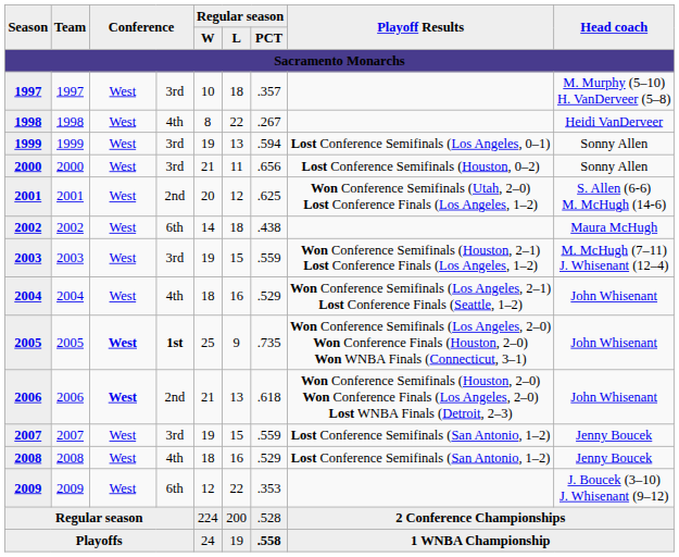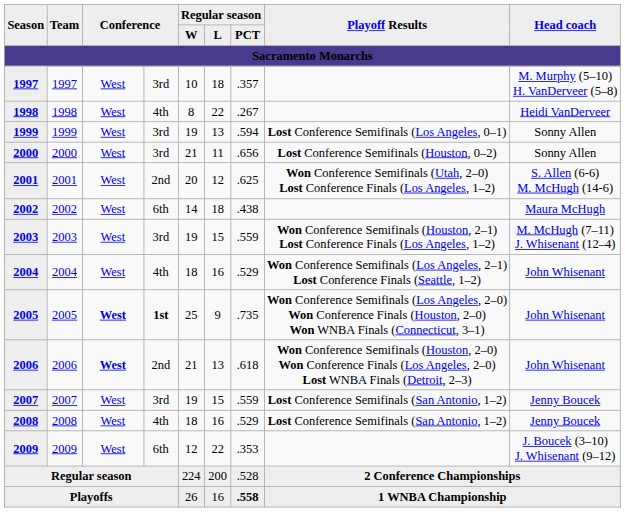 <table class="wikitable" style="font-size:95%; text-align: center; margin:1em auto;">
 <tr>
 <th rowspan="2" style="background:#eee;">Season</th>
 <th rowspan="2" style="background:#eee;">Team</th>
 <th rowspan="2" colspan="2" style="background:#eee;">Conference</th>
 <th colspan="3" style="background:#eee;">Regular season</th>
 <th rowspan="2" style="background:#eee;"><a href='#'>Playoff</a> Results</th>
 <th rowspan="2" style="background:#eee;"><a href='#'>Head coach</a></th>
 </tr>
 <tr>
 <th style="background:#eee;">W</th>
 <th style="background:#eee;">L</th>
 <th style="background:#eee;">PCT</th>
 </tr>
 <tr>
 <td colspan="9" align=center bgcolor="#483B8D"><strong><span>Sacramento Monarchs</span></strong></td>
 </tr>
 <tr align="center">
 <th style="background:#eee;"><a href='#'>1997</a></th>
 <td><a href='#'>1997</a></td>
 <td style="width: 10%"><a href='#'>West</a></td>
 <td>3rd</td>
 <td>10</td>
 <td>18</td>
 <td>.357</td>
 <td></td>
 <td><a href='#'>M. Murphy</a> (5–10)<br><a href='#'>H. VanDerveer</a> (5–8)</td>
 </tr>
 <tr align="center">
 <th style="background:#eee;"><a href='#'>1998</a></th>
 <td><a href='#'>1998</a></td>
 <td style="width: 10%"><a href='#'>West</a></td>
 <td>4th</td>
 <td>8</td>
 <td>22</td>
 <td>.267</td>
 <td></td>
 <td><a href='#'>Heidi VanDerveer</a></td>
 </tr>
 <tr align="center">
 <th style="background:#eee;"><a href='#'>1999</a></th>
 <td><a href='#'>1999</a></td>
 <td style="width: 10%"><a href='#'>West</a></td>
 <td>3rd</td>
 <td>19</td>
 <td>13</td>
 <td>.594</td>
 <td><strong>Lost</strong> Conference Semifinals (<a href='#'>Los Angeles</a>, 0–1)</td>
 <td>Sonny Allen</td>
 </tr>
 <tr align="center">
 <th style="background:#eee;"><a href='#'>2000</a></th>
 <td><a href='#'>2000</a></td>
 <td style="width: 10%"><a href='#'>West</a></td>
 <td>3rd</td>
 <td>21</td>
 <td>11</td>
 <td>.656</td>
 <td><strong>Lost</strong> Conference Semifinals (<a href='#'>Houston</a>, 0–2)</td>
 <td>Sonny Allen</td>
 </tr>
 <tr align="center">
 <th style="background:#eee;"><a href='#'>2001</a></th>
 <td><a href='#'>2001</a></td>
 <td style="width: 10%"><a href='#'>West</a></td>
 <td>2nd</td>
 <td>20</td>
 <td>12</td>
 <td>.625</td>
 <td><strong>Won</strong> Conference Semifinals (<a href='#'>Utah</a>, 2–0)<br> <strong>Lost</strong> Conference Finals (<a href='#'>Los Angeles</a>, 1–2)</td>
 <td><a href='#'>S. Allen</a> (6-6)<br><a href='#'>M. McHugh</a> (14-6)</td>
 </tr>
 <tr align="center">
 <th style="background:#eee;"><a href='#'>2002</a></th>
 <td><a href='#'>2002</a></td>
 <td style="width: 10%"><a href='#'>West</a></td>
 <td>6th</td>
 <td>14</td>
 <td>18</td>
 <td>.438</td>
 <td></td>
 <td><a href='#'>Maura McHugh</a></td>
 </tr>
 <tr align="center">
 <th style="background:#eee;"><a href='#'>2003</a></th>
 <td><a href='#'>2003</a></td>
 <td style="width: 10%"><a href='#'>West</a></td>
 <td>3rd</td>
 <td>19</td>
 <td>15</td>
 <td>.559</td>
 <td><strong>Won</strong> Conference Semifinals (<a href='#'>Houston</a>, 2–1)<br> <strong>Lost</strong> Conference Finals (<a href='#'>Los Angeles</a>, 1–2)</td>
 <td><a href='#'>M. McHugh</a> (7–11)<br><a href='#'>J. Whisenant</a> (12–4)</td>
 </tr>
 <tr align="center">
 <th style="background:#eee;"><a href='#'>2004</a></th>
 <td><a href='#'>2004</a></td>
 <td style="width: 10%"><a href='#'>West</a></td>
 <td>4th</td>
 <td>18</td>
 <td>16</td>
 <td>.529</td>
 <td><strong>Won</strong> Conference Semifinals (<a href='#'>Los Angeles</a>, 2–1)<br><strong>Lost</strong> Conference Finals (<a href='#'>Seattle</a>, 1–2)</td>
 <td><a href='#'>John Whisenant</a></td>
 </tr>
 <tr align="center">
 <th style="background:#eee;"><a href='#'>2005</a></th>
 <td><a href='#'>2005</a></td>
 <td style="width: 10%"><strong><a href='#'>West</a></strong></td>
 <td><strong>1st</strong></td>
 <td>25</td>
 <td>9</td>
 <td>.735</td>
 <td><strong>Won</strong> Conference Semifinals (<a href='#'>Los Angeles</a>, 2–0)<br><strong>Won</strong> Conference Finals (<a href='#'>Houston</a>, 2–0)<br><strong>Won</strong> WNBA Finals (<a href='#'>Connecticut</a>, 3–1)</td>
 <td><a href='#'>John Whisenant</a></td>
 </tr>
 <tr align="center">
 <th style="background:#eee;"><a href='#'>2006</a></th>
 <td><a href='#'>2006</a></td>
 <td style="width: 10%"><strong><a href='#'>West</a></strong></td>
 <td>2nd</td>
 <td>21</td>
 <td>13</td>
 <td>.618</td>
 <td><strong>Won</strong> Conference Semifinals (<a href='#'>Houston</a>, 2–0)<br><strong>Won</strong> Conference Finals (<a href='#'>Los Angeles</a>, 2–0)<br><strong>Lost</strong> WNBA Finals (<a href='#'>Detroit</a>, 2–3)</td>
 <td><a href='#'>John Whisenant</a></td>
 </tr>
 <tr align="center">
 <th style="background:#eee;"><a href='#'>2007</a></th>
 <td><a href='#'>2007</a></td>
 <td style="width: 10%"><a href='#'>West</a></td>
 <td>3rd</td>
 <td>19</td>
 <td>15</td>
 <td>.559</td>
 <td><strong>Lost</strong> Conference Semifinals (<a href='#'>San Antonio</a>, 1–2)</td>
 <td><a href='#'>Jenny Boucek</a></td>
 </tr>
 <tr align="center">
 <th style="background:#eee;"><a href='#'>2008</a></th>
 <td><a href='#'>2008</a></td>
 <td style="width: 10%"><a href='#'>West</a></td>
 <td>4th</td>
 <td>18</td>
 <td>16</td>
 <td>.529</td>
 <td><strong>Lost</strong> Conference Semifinals (<a href='#'>San Antonio</a>, 1–2)</td>
 <td><a href='#'>Jenny Boucek</a></td>
 </tr>
 <tr align="center">
 <th style="background:#eee;"><a href='#'>2009</a></th>
 <td><a href='#'>2009</a></td>
 <td style="width: 10%"><a href='#'>West</a></td>
 <td>6th</td>
 <td>12</td>
 <td>22</td>
 <td>.353</td>
 <td></td>
 <td><a href='#'>J. Boucek</a> (3–10)<br><a href='#'>J. Whisenant</a> (9–12)</td>
 </tr>
 <tr>
 <th colspan="4" style="background:#eee;">Regular season</th>
 <td style="background:#eee;">224</td>
 <td style="background:#eee;">200</td>
 <td style="background:#eee;">.528</td>
 <th colspan="2" style="background:#eee;">2 Conference Championships</th>
 </tr>
 <tr>
 <th colspan="4" style="background:#eee;">Playoffs</th>
-<td style="background:#eee;">24</td>
-<td style="background:#eee;">19</td>
+<td style="background:#eee;">26</td>
+<td style="background:#eee;">16</td>
 <td style="background:#eee;"><strong>.558</strong></td>
 <th colspan="2" style="background:#eee;">1 WNBA Championship</th>
 </tr>
 </table>
